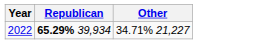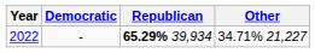 <table class="wikitable" style="float:center; margin:1em; font-size:95%;">
 <tr>
 <th>Year</th>
+<th><a href='#'>Democratic</a></th>
 <th><a href='#'>Republican</a></th>
 <th><a href='#'>Other</a></th>
 </tr>
 <tr>
 <td align="center" ><a href='#'>2022</a></td>
+<td align="center" >-</td>
 <td align="center" ><strong>65.29%</strong> <em>39,934</em></td>
 <td align="center" >34.71% <em>21,227</em></td>
 </tr>
 </table>
